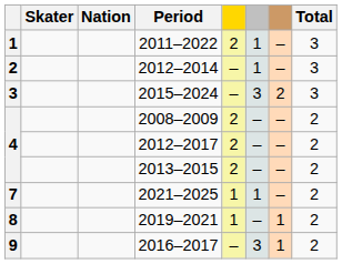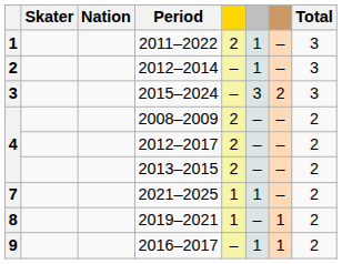 <table class="wikitable sortable" style="text-align:center">
 <tr>
 <th scope="col"></th>
 <th scope="col">Skater</th>
 <th scope="col">Nation</th>
 <th scope="col">Period</th>
 <th scope="col" style="width:1em; background-color:gold"></th>
 <th scope="col" style="width:1em;background-color:silver"></th>
 <th scope="col" style="width:1em;background-color:#CC9966"></th>
 <th scope="col">Total</th>
 </tr>
 <tr>
 <th scope="row">1</th>
 <td align="left"></td>
 <td align="left"></td>
 <td>2011–2022</td>
 <td bgcolor="#F7F6A8">2</td>
 <td bgcolor="#DCE5E5">1</td>
 <td bgcolor="#FFDAB9">–</td>
 <td>3</td>
 </tr>
 <tr>
 <th scope="row">2</th>
 <td align="left"></td>
 <td align="left"></td>
 <td>2012–2014</td>
 <td bgcolor="#F7F6A8">–</td>
 <td bgcolor="#DCE5E5">1</td>
 <td bgcolor="#FFDAB9">–</td>
 <td>3</td>
 </tr>
 <tr>
 <th scope="row">3</th>
 <td align="left"></td>
 <td align="left"></td>
 <td>2015–2024</td>
 <td bgcolor="#F7F6A8">–</td>
 <td bgcolor="#DCE5E5">3</td>
 <td bgcolor="#FFDAB9">2</td>
 <td>3</td>
 </tr>
 <tr>
 <th scope="row" rowspan="3">4</th>
 <td align="left"></td>
 <td align="left"></td>
 <td>2008–2009</td>
 <td bgcolor="#F7F6A8">2</td>
 <td bgcolor="#DCE5E5">–</td>
 <td bgcolor="#FFDAB9">–</td>
 <td>2</td>
 </tr>
 <tr>
 <td align="left"></td>
 <td align="left"></td>
 <td>2012–2017</td>
 <td bgcolor="#F7F6A8">2</td>
 <td bgcolor="#DCE5E5">–</td>
 <td bgcolor="#FFDAB9">–</td>
 <td>2</td>
 </tr>
 <tr>
 <td align="left"></td>
 <td align="left"></td>
 <td>2013–2015</td>
 <td bgcolor="#F7F6A8">2</td>
 <td bgcolor="#DCE5E5">–</td>
 <td bgcolor="#FFDAB9">–</td>
 <td>2</td>
 </tr>
 <tr>
 <th scope="row">7</th>
 <td align="left"></td>
 <td align="left"></td>
 <td>2021–2025</td>
 <td bgcolor="#F7F6A8">1</td>
 <td bgcolor="#DCE5E5">1</td>
 <td bgcolor="#FFDAB9">–</td>
 <td>2</td>
 </tr>
 <tr>
 <th scope="row">8</th>
 <td align="left"></td>
 <td align="left"></td>
 <td>2019–2021</td>
 <td bgcolor="#F7F6A8">1</td>
 <td bgcolor="#DCE5E5">–</td>
 <td bgcolor="#FFDAB9">1</td>
 <td>2</td>
 </tr>
 <tr>
 <th scope="row">9</th>
 <td align="left"></td>
 <td align="left"></td>
 <td>2016–2017</td>
 <td bgcolor="#F7F6A8">–</td>
-<td bgcolor="#DCE5E5">3</td>
+<td bgcolor="#DCE5E5">1</td>
 <td bgcolor="#FFDAB9">1</td>
 <td>2</td>
 </tr>
 </table>
